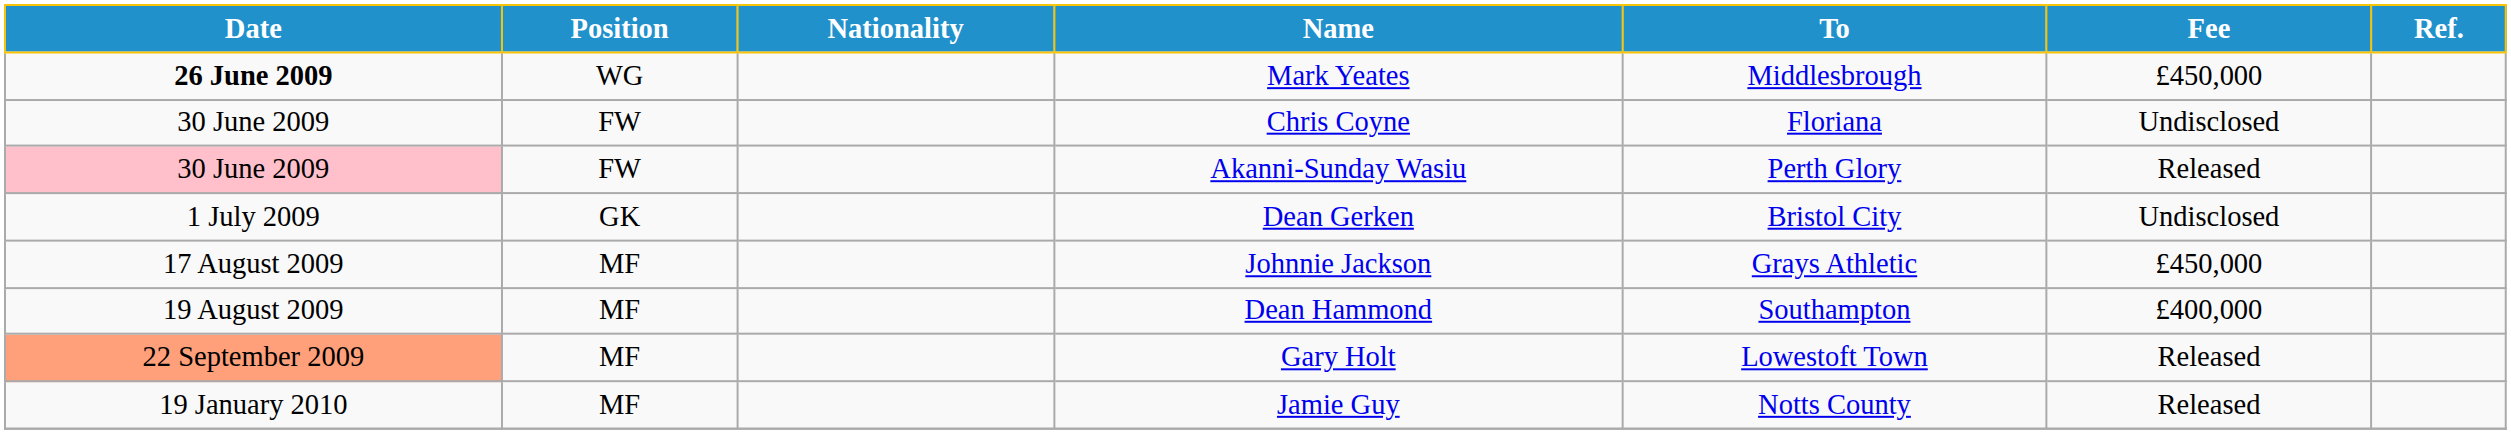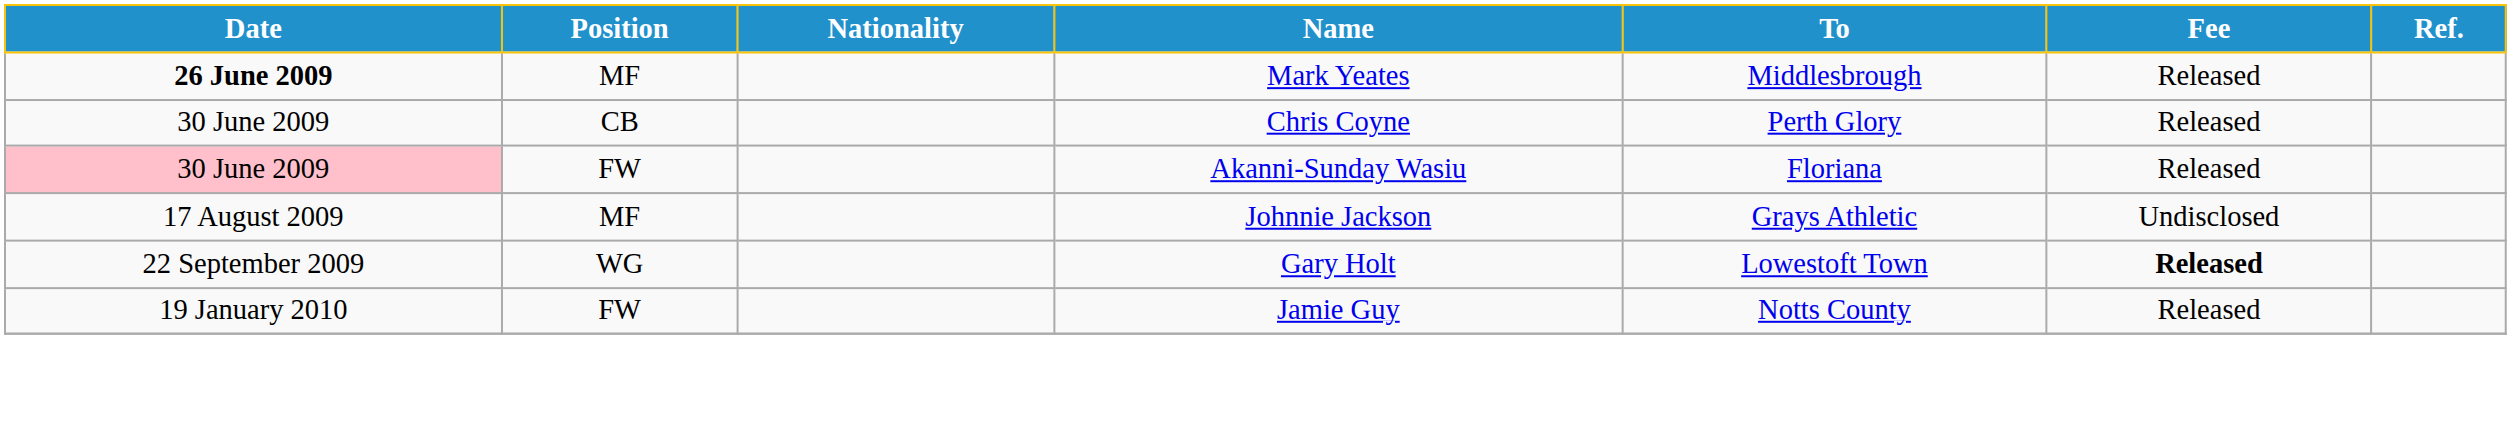 <table class="wikitable" style="text-align:center; font-size:90%; width:100%;">
 <tr>
 <th style="background:#2191CC; color:white; border:1px solid #F7C408; text-align:center;">Date</th>
 <th style="background:#2191CC; color:white; border:1px solid #F7C408; text-align:center;">Position</th>
 <th style="background:#2191CC; color:white; border:1px solid #F7C408; text-align:center;">Nationality</th>
 <th style="background:#2191CC; color:white; border:1px solid #F7C408; text-align:center;">Name</th>
 <th style="background:#2191CC; color:white; border:1px solid #F7C408; text-align:center;">To</th>
 <th style="background:#2191CC; color:white; border:1px solid #F7C408; text-align:center;">Fee</th>
 <th style="background:#2191CC; color:white; border:1px solid #F7C408; text-align:center;">Ref.</th>
 </tr>
 <tr>
 <td><strong>26 June 2009</strong></td>
-<td>WG</td>
+<td>MF</td>
 <td></td>
 <td><a href='#'>Mark Yeates</a></td>
 <td> <a href='#'>Middlesbrough</a></td>
-<td>£450,000</td>
+<td>Released</td>
 <td></td>
 </tr>
 <tr>
 <td>30 June 2009</td>
-<td>FW</td>
+<td>CB</td>
 <td></td>
 <td><a href='#'>Chris Coyne</a></td>
-<td> <a href='#'>Floriana</a></td>
-<td>Undisclosed</td>
+<td> <a href='#'>Perth Glory</a></td>
+<td>Released</td>
 <td></td>
 </tr>
 <tr>
 <td style="background: pink;">30 June 2009</td>
 <td>FW</td>
 <td></td>
 <td><a href='#'>Akanni-Sunday Wasiu</a></td>
-<td> <a href='#'>Perth Glory</a></td>
+<td> <a href='#'>Floriana</a></td>
 <td>Released</td>
-<td></td>
-</tr>
-<tr>
-<td>1 July 2009</td>
-<td>GK</td>
-<td></td>
-<td><a href='#'>Dean Gerken</a></td>
-<td> <a href='#'>Bristol City</a></td>
-<td>Undisclosed</td>
 <td></td>
 </tr>
 <tr>
 <td>17 August 2009</td>
 <td>MF</td>
 <td></td>
 <td><a href='#'>Johnnie Jackson</a></td>
 <td> <a href='#'>Grays Athletic</a></td>
-<td>£450,000</td>
+<td>Undisclosed</td>
 <td></td>
 </tr>
 <tr>
-<td>19 August 2009</td>
-<td>MF</td>
-<td></td>
-<td><a href='#'>Dean Hammond</a></td>
-<td> <a href='#'>Southampton</a></td>
-<td>£400,000</td>
-<td></td>
-</tr>
-<tr>
-<td style="background: lightsalmon;">22 September 2009</td>
-<td>MF</td>
+<td>22 September 2009</td>
+<td>WG</td>
 <td></td>
 <td><a href='#'>Gary Holt</a></td>
 <td> <a href='#'>Lowestoft Town</a></td>
-<td>Released</td>
+<td><strong>Released</strong></td>
 <td></td>
 </tr>
 <tr>
 <td>19 January 2010</td>
-<td>MF</td>
+<td>FW</td>
 <td></td>
 <td><a href='#'>Jamie Guy</a></td>
 <td> <a href='#'>Notts County</a></td>
 <td>Released</td>
 <td></td>
 </tr>
 <tr>
 </tr>
 </table>
